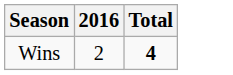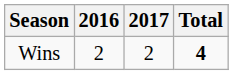 <table class="wikitable">
 <tr>
 <th>Season</th>
 <th>2016</th>
+<th>2017</th>
 <th><strong>Total</strong></th>
 </tr>
 <tr align=center>
 <td>Wins</td>
 <td>2</td>
+<td>2</td>
 <td><strong>4</strong></td>
 </tr>
 </table>
